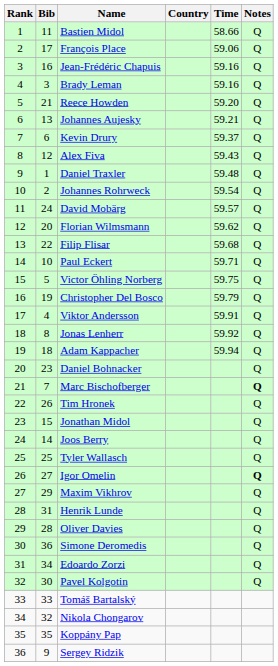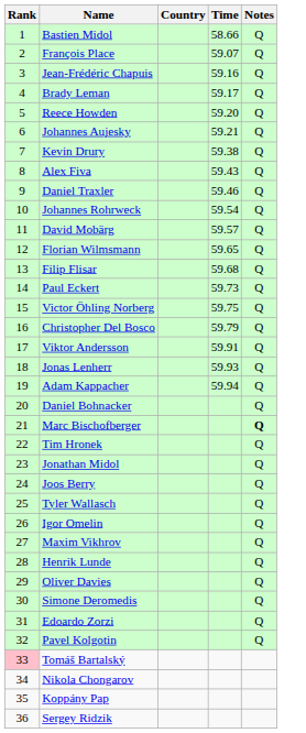 <table class="wikitable sortable" style="text-align:center">
 <tr>
 <th>Rank</th>
-<th>Bib</th>
 <th>Name</th>
 <th>Country</th>
 <th>Time</th>
 <th>Notes</th>
 </tr>
 <tr bgcolor=ccffcc>
 <td>1</td>
-<td>11</td>
 <td align=left><a href='#'>Bastien Midol</a></td>
 <td align=left></td>
 <td>58.66</td>
 <td>Q</td>
 </tr>
 <tr bgcolor=ccffcc>
 <td>2</td>
-<td>17</td>
 <td align=left><a href='#'>François Place</a></td>
 <td align=left></td>
-<td>59.06</td>
+<td>59.07</td>
 <td>Q</td>
 </tr>
 <tr bgcolor=ccffcc>
 <td>3</td>
-<td>16</td>
 <td align=left><a href='#'>Jean-Frédéric Chapuis</a></td>
 <td align=left></td>
 <td>59.16</td>
 <td>Q</td>
 </tr>
 <tr bgcolor=ccffcc>
 <td>4</td>
-<td>3</td>
 <td align=left><a href='#'>Brady Leman</a></td>
 <td align=left></td>
-<td>59.16</td>
+<td>59.17</td>
 <td>Q</td>
 </tr>
 <tr bgcolor=ccffcc>
 <td>5</td>
-<td>21</td>
 <td align=left><a href='#'>Reece Howden</a></td>
 <td align=left></td>
 <td>59.20</td>
 <td>Q</td>
 </tr>
 <tr bgcolor=ccffcc>
 <td>6</td>
-<td>13</td>
 <td align=left><a href='#'>Johannes Aujesky</a></td>
 <td align=left></td>
 <td>59.21</td>
 <td>Q</td>
 </tr>
 <tr bgcolor=ccffcc>
 <td>7</td>
-<td>6</td>
 <td align=left><a href='#'>Kevin Drury</a></td>
 <td align=left></td>
-<td>59.37</td>
+<td>59.38</td>
 <td>Q</td>
 </tr>
 <tr bgcolor=ccffcc>
 <td>8</td>
-<td>12</td>
 <td align=left><a href='#'>Alex Fiva</a></td>
 <td align=left></td>
 <td>59.43</td>
 <td>Q</td>
 </tr>
 <tr bgcolor=ccffcc>
 <td>9</td>
-<td>1</td>
 <td align=left><a href='#'>Daniel Traxler</a></td>
 <td align=left></td>
-<td>59.48</td>
+<td>59.46</td>
 <td>Q</td>
 </tr>
 <tr bgcolor=ccffcc>
 <td>10</td>
-<td>2</td>
 <td align=left><a href='#'>Johannes Rohrweck</a></td>
 <td align=left></td>
 <td>59.54</td>
 <td>Q</td>
 </tr>
 <tr bgcolor=ccffcc>
 <td>11</td>
-<td>24</td>
 <td align=left><a href='#'>David Mobärg</a></td>
 <td align=left></td>
 <td>59.57</td>
 <td>Q</td>
 </tr>
 <tr bgcolor=ccffcc>
 <td>12</td>
-<td>20</td>
 <td align=left><a href='#'>Florian Wilmsmann</a></td>
 <td align=left></td>
-<td>59.62</td>
+<td>59.65</td>
 <td>Q</td>
 </tr>
 <tr bgcolor=ccffcc>
 <td>13</td>
-<td>22</td>
 <td align=left><a href='#'>Filip Flisar</a></td>
 <td align=left></td>
 <td>59.68</td>
 <td>Q</td>
 </tr>
 <tr bgcolor=ccffcc>
 <td>14</td>
-<td>10</td>
 <td align=left><a href='#'>Paul Eckert</a></td>
 <td align=left></td>
-<td>59.71</td>
+<td>59.73</td>
 <td>Q</td>
 </tr>
 <tr bgcolor=ccffcc>
 <td>15</td>
-<td>5</td>
 <td align=left><a href='#'>Victor Öhling Norberg</a></td>
 <td align=left></td>
 <td>59.75</td>
 <td>Q</td>
 </tr>
 <tr bgcolor=ccffcc>
 <td>16</td>
-<td>19</td>
 <td align=left><a href='#'>Christopher Del Bosco</a></td>
 <td align=left></td>
 <td>59.79</td>
 <td>Q</td>
 </tr>
 <tr bgcolor=ccffcc>
 <td>17</td>
-<td>4</td>
 <td align=left><a href='#'>Viktor Andersson</a></td>
 <td align=left></td>
 <td>59.91</td>
 <td>Q</td>
 </tr>
 <tr bgcolor=ccffcc>
 <td>18</td>
-<td>8</td>
 <td align=left><a href='#'>Jonas Lenherr</a></td>
 <td align=left></td>
-<td>59.92</td>
+<td>59.93</td>
 <td>Q</td>
 </tr>
 <tr bgcolor=ccffcc>
 <td>19</td>
-<td>18</td>
 <td align=left><a href='#'>Adam Kappacher</a></td>
 <td align=left></td>
 <td>59.94</td>
 <td>Q</td>
 </tr>
 <tr bgcolor=ccffcc>
 <td>20</td>
-<td>23</td>
 <td align=left><a href='#'>Daniel Bohnacker</a></td>
 <td align=left></td>
 <td></td>
 <td>Q</td>
 </tr>
 <tr bgcolor=ccffcc>
 <td>21</td>
-<td>7</td>
 <td align=left><a href='#'>Marc Bischofberger</a></td>
 <td align=left></td>
 <td></td>
 <td><strong>Q</strong></td>
 </tr>
 <tr bgcolor=ccffcc>
 <td>22</td>
-<td>26</td>
 <td align=left><a href='#'>Tim Hronek</a></td>
 <td align=left></td>
 <td></td>
 <td>Q</td>
 </tr>
 <tr bgcolor=ccffcc>
 <td>23</td>
-<td>15</td>
 <td align=left><a href='#'>Jonathan Midol</a></td>
 <td align=left></td>
 <td></td>
 <td>Q</td>
 </tr>
 <tr bgcolor=ccffcc>
 <td>24</td>
-<td>14</td>
 <td align=left><a href='#'>Joos Berry</a></td>
 <td align=left></td>
 <td></td>
 <td>Q</td>
 </tr>
 <tr bgcolor=ccffcc>
-<td>25</td>
 <td>25</td>
 <td align=left><a href='#'>Tyler Wallasch</a></td>
 <td align=left></td>
 <td></td>
 <td>Q</td>
 </tr>
 <tr bgcolor=ccffcc>
 <td>26</td>
-<td>27</td>
 <td align=left><a href='#'>Igor Omelin</a></td>
 <td align=left></td>
 <td></td>
-<td><strong>Q</strong></td>
+<td>Q</td>
 </tr>
 <tr bgcolor=ccffcc>
 <td>27</td>
-<td>29</td>
 <td align=left><a href='#'>Maxim Vikhrov</a></td>
 <td align=left></td>
 <td></td>
 <td>Q</td>
 </tr>
 <tr bgcolor=ccffcc>
 <td>28</td>
-<td>31</td>
 <td align=left><a href='#'>Henrik Lunde</a></td>
 <td align=left></td>
 <td></td>
 <td>Q</td>
 </tr>
 <tr bgcolor=ccffcc>
 <td>29</td>
-<td>28</td>
 <td align=left><a href='#'>Oliver Davies</a></td>
 <td align=left></td>
 <td></td>
 <td>Q</td>
 </tr>
 <tr bgcolor=ccffcc>
 <td>30</td>
-<td>36</td>
 <td align=left><a href='#'>Simone Deromedis</a></td>
 <td align=left></td>
 <td></td>
 <td>Q</td>
 </tr>
 <tr bgcolor=ccffcc>
 <td>31</td>
-<td>34</td>
 <td align=left><a href='#'>Edoardo Zorzi</a></td>
 <td align=left></td>
 <td></td>
 <td>Q</td>
 </tr>
 <tr bgcolor=ccffcc>
 <td>32</td>
-<td>30</td>
 <td align=left><a href='#'>Pavel Kolgotin</a></td>
 <td align=left></td>
 <td></td>
 <td>Q</td>
 </tr>
 <tr>
-<td>33</td>
-<td>33</td>
+<td style="background: pink;">33</td>
 <td align=left><a href='#'>Tomáš Bartalský</a></td>
 <td align=left></td>
 <td></td>
 <td></td>
 </tr>
 <tr>
 <td>34</td>
-<td>32</td>
 <td align=left><a href='#'>Nikola Chongarov</a></td>
 <td align=left></td>
 <td></td>
 <td></td>
 </tr>
 <tr>
-<td>35</td>
 <td>35</td>
 <td align=left><a href='#'>Koppány Pap</a></td>
 <td align=left></td>
 <td></td>
 <td></td>
 </tr>
 <tr>
 <td>36</td>
-<td>9</td>
 <td align=left><a href='#'>Sergey Ridzik</a></td>
 <td align=left></td>
 <td></td>
 <td></td>
 </tr>
 </table>
